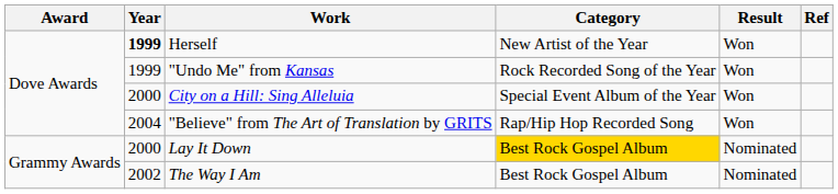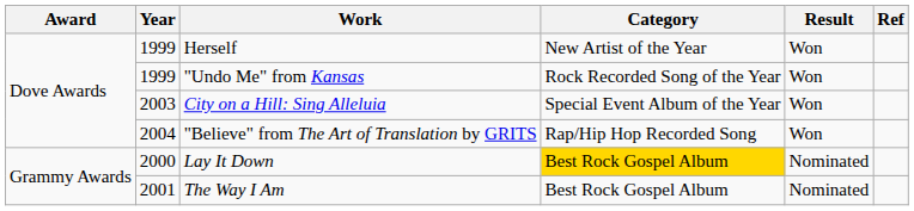 <table class="wikitable">
 <tr>
 <th>Award</th>
 <th>Year</th>
 <th>Work</th>
 <th>Category</th>
 <th>Result</th>
 <th>Ref</th>
 </tr>
 <tr>
 <td rowspan="4">Dove Awards</td>
-<td><strong>1999</strong></td>
+<td>1999</td>
 <td>Herself</td>
 <td>New Artist of the Year</td>
 <td>Won</td>
 <td></td>
 </tr>
 <tr>
 <td>1999</td>
 <td>"Undo Me" from <em><a href='#'>Kansas</a></em></td>
 <td>Rock Recorded Song of the Year</td>
 <td>Won</td>
 <td></td>
 </tr>
 <tr>
-<td>2000</td>
+<td>2003</td>
 <td><em><a href='#'>City on a Hill: Sing Alleluia</a></em></td>
 <td>Special Event Album of the Year</td>
 <td>Won</td>
 <td></td>
 </tr>
 <tr>
 <td>2004</td>
 <td>"Believe" from <em>The Art of Translation</em> by <a href='#'>GRITS</a></td>
 <td>Rap/Hip Hop Recorded Song</td>
 <td>Won</td>
 <td></td>
 </tr>
 <tr>
 <td rowspan="2">Grammy Awards</td>
 <td>2000</td>
 <td><em>Lay It Down</em></td>
 <td style="background: gold;">Best Rock Gospel Album</td>
 <td>Nominated</td>
 <td></td>
 </tr>
 <tr>
-<td>2002</td>
+<td>2001</td>
 <td><em>The Way I Am</em></td>
 <td>Best Rock Gospel Album</td>
 <td>Nominated</td>
 <td></td>
 </tr>
 </table>
